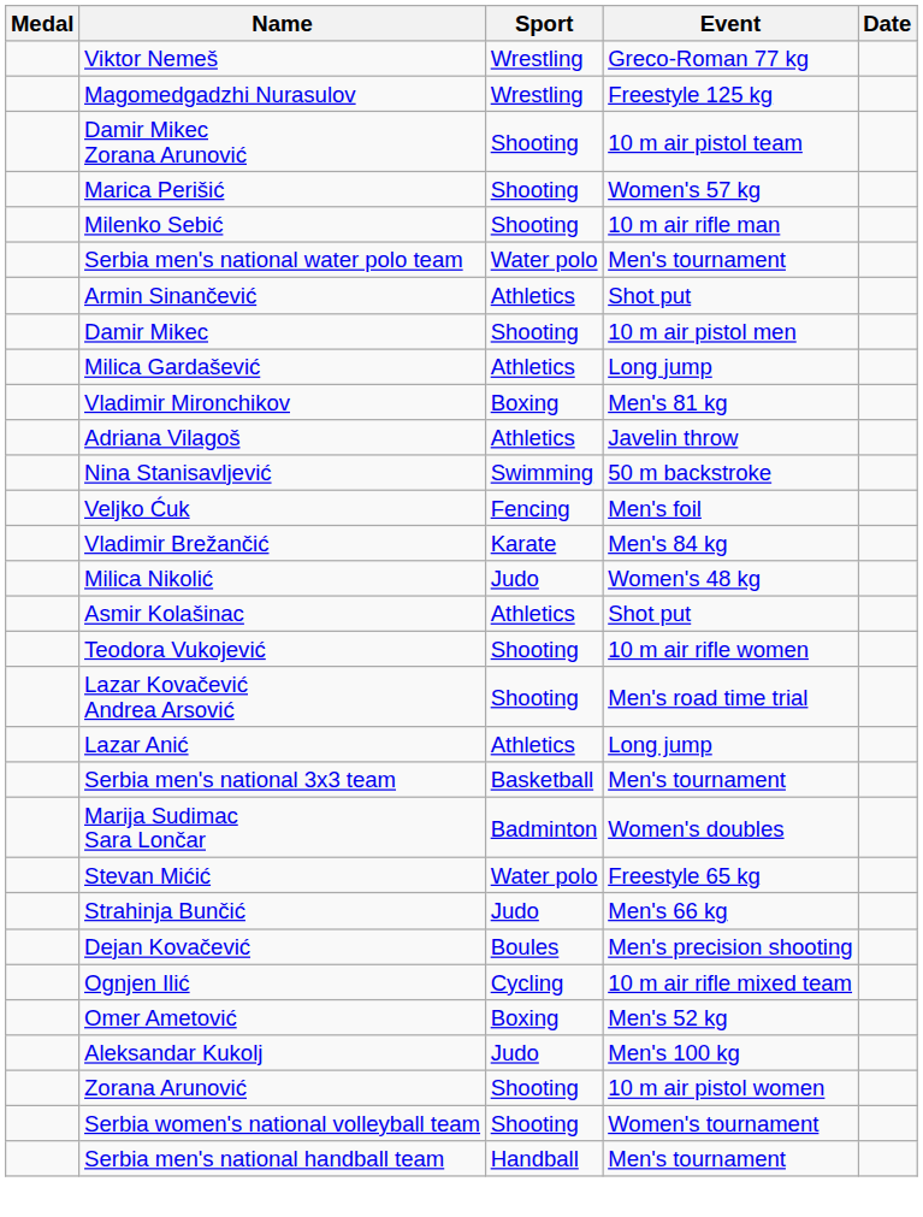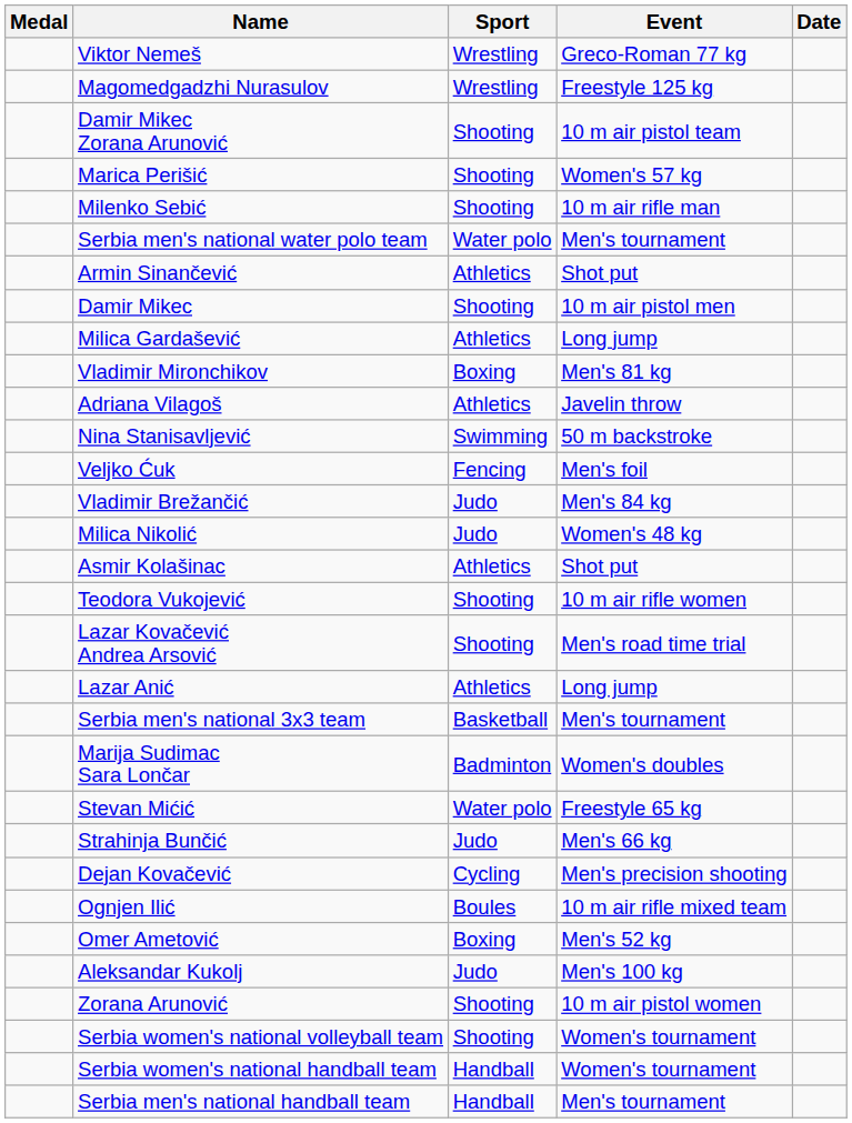 <table class="wikitable sortable" style="font-size: 95%;">
 <tr>
 <th>Medal</th>
 <th>Name</th>
 <th>Sport</th>
 <th>Event</th>
 <th>Date</th>
 </tr>
 <tr>
 <td></td>
 <td><a href='#'>Viktor Nemeš</a></td>
 <td><a href='#'>Wrestling</a></td>
 <td><a href='#'>Greco-Roman 77 kg</a></td>
 <td></td>
 </tr>
 <tr>
 <td></td>
 <td><a href='#'>Magomedgadzhi Nurasulov</a></td>
 <td><a href='#'>Wrestling</a></td>
 <td><a href='#'>Freestyle 125 kg</a></td>
 <td></td>
 </tr>
 <tr>
 <td></td>
 <td><a href='#'>Damir Mikec</a><br><a href='#'>Zorana Arunović</a></td>
 <td><a href='#'>Shooting</a></td>
 <td><a href='#'>10 m air pistol team</a></td>
 <td></td>
 </tr>
 <tr>
 <td></td>
 <td><a href='#'>Marica Perišić</a></td>
 <td><a href='#'>Shooting</a></td>
 <td><a href='#'>Women's 57 kg</a></td>
 <td></td>
 </tr>
 <tr>
 <td></td>
 <td><a href='#'>Milenko Sebić</a></td>
 <td><a href='#'>Shooting</a></td>
 <td><a href='#'>10 m air rifle man</a></td>
 <td></td>
 </tr>
 <tr>
 <td></td>
 <td><a href='#'>Serbia men's national water polo team</a><br></td>
 <td><a href='#'>Water polo</a></td>
 <td><a href='#'>Men's tournament</a></td>
 <td></td>
 </tr>
 <tr>
 <td></td>
 <td><a href='#'>Armin Sinančević</a></td>
 <td><a href='#'>Athletics</a></td>
 <td><a href='#'>Shot put</a></td>
 <td></td>
 </tr>
 <tr>
 <td></td>
 <td><a href='#'>Damir Mikec</a></td>
 <td><a href='#'>Shooting</a></td>
 <td><a href='#'>10 m air pistol men</a></td>
 <td></td>
 </tr>
 <tr>
 <td></td>
 <td><a href='#'>Milica Gardašević</a></td>
 <td><a href='#'>Athletics</a></td>
 <td><a href='#'>Long jump</a></td>
 <td></td>
 </tr>
 <tr>
 <td></td>
 <td><a href='#'>Vladimir Mironchikov</a></td>
 <td><a href='#'>Boxing</a></td>
 <td><a href='#'>Men's 81 kg</a></td>
 <td></td>
 </tr>
 <tr>
 <td></td>
 <td><a href='#'>Adriana Vilagoš</a></td>
 <td><a href='#'>Athletics</a></td>
 <td><a href='#'>Javelin throw</a></td>
 <td></td>
 </tr>
 <tr>
 <td></td>
 <td><a href='#'>Nina Stanisavljević</a></td>
 <td><a href='#'>Swimming</a></td>
 <td><a href='#'>50 m backstroke</a></td>
 <td></td>
 </tr>
 <tr>
 <td></td>
 <td><a href='#'>Veljko Ćuk</a></td>
 <td><a href='#'>Fencing</a></td>
 <td><a href='#'>Men's foil</a></td>
 <td></td>
 </tr>
 <tr>
 <td></td>
 <td><a href='#'>Vladimir Brežančić</a></td>
-<td><a href='#'>Karate</a></td>
+<td><a href='#'>Judo</a></td>
 <td><a href='#'>Men's 84 kg</a></td>
 <td></td>
 </tr>
 <tr>
 <td></td>
 <td><a href='#'>Milica Nikolić</a></td>
 <td><a href='#'>Judo</a></td>
 <td><a href='#'>Women's 48 kg</a></td>
 <td></td>
 </tr>
 <tr>
 <td></td>
 <td><a href='#'>Asmir Kolašinac</a></td>
 <td><a href='#'>Athletics</a></td>
 <td><a href='#'>Shot put</a></td>
 <td></td>
 </tr>
 <tr>
 <td></td>
 <td><a href='#'>Teodora Vukojević</a></td>
 <td><a href='#'>Shooting</a></td>
 <td><a href='#'>10 m air rifle women</a></td>
 <td></td>
 </tr>
 <tr>
 <td></td>
 <td><a href='#'>Lazar Kovačević</a><br><a href='#'>Andrea Arsović</a></td>
 <td><a href='#'>Shooting</a></td>
 <td><a href='#'>Men's road time trial</a></td>
 <td></td>
 </tr>
 <tr>
 <td></td>
 <td><a href='#'>Lazar Anić</a></td>
 <td><a href='#'>Athletics</a></td>
 <td><a href='#'>Long jump</a></td>
 <td></td>
 </tr>
 <tr>
 <td></td>
 <td><a href='#'>Serbia men's national 3x3 team</a><br></td>
 <td><a href='#'>Basketball</a></td>
 <td><a href='#'>Men's tournament</a></td>
 <td></td>
 </tr>
 <tr>
 <td></td>
 <td><a href='#'>Marija Sudimac</a><br><a href='#'>Sara Lončar</a></td>
 <td><a href='#'>Badminton</a></td>
 <td><a href='#'>Women's doubles</a></td>
 <td></td>
 </tr>
 <tr>
 <td></td>
 <td><a href='#'>Stevan Mićić</a></td>
 <td><a href='#'>Water polo</a></td>
 <td><a href='#'>Freestyle 65 kg</a></td>
 <td></td>
 </tr>
 <tr>
 <td></td>
 <td><a href='#'>Strahinja Bunčić</a></td>
 <td><a href='#'>Judo</a></td>
 <td><a href='#'>Men's 66 kg</a></td>
 <td></td>
 </tr>
 <tr>
 <td></td>
 <td><a href='#'>Dejan Kovačević</a></td>
-<td><a href='#'>Boules</a></td>
+<td><a href='#'>Cycling</a></td>
 <td><a href='#'>Men's precision shooting</a></td>
 <td></td>
 </tr>
 <tr>
 <td></td>
 <td><a href='#'>Ognjen Ilić</a></td>
-<td><a href='#'>Cycling</a></td>
+<td><a href='#'>Boules</a></td>
 <td><a href='#'>10 m air rifle mixed team</a></td>
 <td></td>
 </tr>
 <tr>
 <td></td>
 <td><a href='#'>Omer Ametović</a></td>
 <td><a href='#'>Boxing</a></td>
 <td><a href='#'>Men's 52 kg</a></td>
 <td></td>
 </tr>
 <tr>
 <td></td>
 <td><a href='#'>Aleksandar Kukolj</a></td>
 <td><a href='#'>Judo</a></td>
 <td><a href='#'>Men's 100 kg</a></td>
 <td></td>
 </tr>
 <tr>
 <td></td>
 <td><a href='#'>Zorana Arunović</a></td>
 <td><a href='#'>Shooting</a></td>
 <td><a href='#'>10 m air pistol women</a></td>
 <td></td>
 </tr>
 <tr>
 <td></td>
 <td><a href='#'>Serbia women's national volleyball team</a> <br></td>
 <td><a href='#'>Shooting</a></td>
 <td><a href='#'>Women's tournament</a></td>
 <td></td>
 </tr>
 <tr>
 <td></td>
+<td><a href='#'>Serbia women's national handball team</a> <br></td>
+<td><a href='#'>Handball</a></td>
+<td><a href='#'>Women's tournament</a></td>
+<td></td>
+</tr>
+<tr>
+<td></td>
 <td><a href='#'>Serbia men's national handball team</a> <br></td>
 <td><a href='#'>Handball</a></td>
 <td><a href='#'>Men's tournament</a></td>
 <td></td>
 </tr>
 </table>
